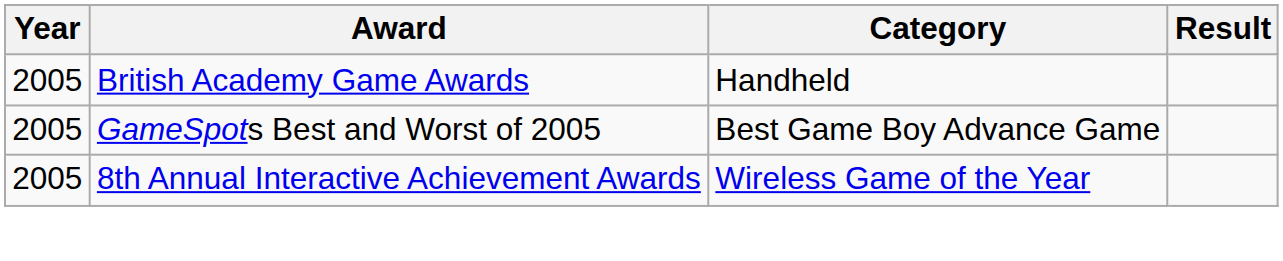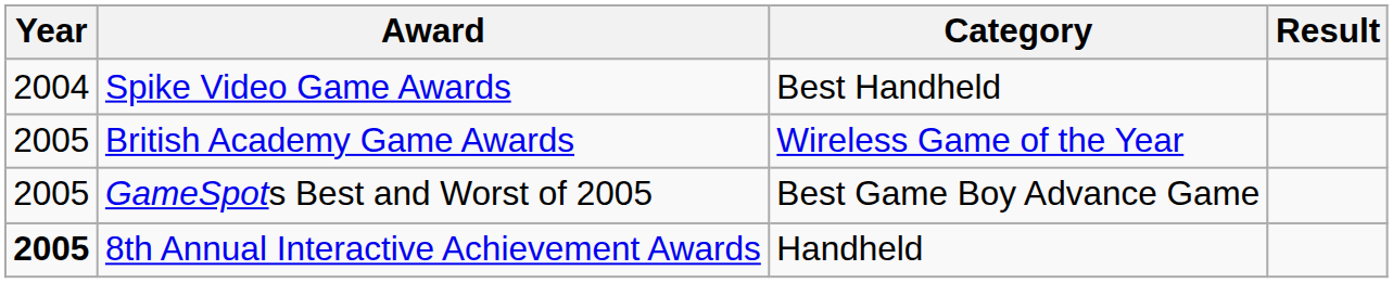 <table class="wikitable sortable">
 <tr>
 <th>Year</th>
 <th>Award</th>
 <th>Category</th>
 <th>Result</th>
 </tr>
 <tr>
+<td style="text-align:center;">2004</td>
+<td><a href='#'>Spike Video Game Awards</a></td>
+<td>Best Handheld</td>
+<td></td>
+</tr>
+<tr>
 <td style="text-align:center;">2005</td>
 <td><a href='#'>British Academy Game Awards</a></td>
-<td>Handheld</td>
+<td><a href='#'>Wireless Game of the Year</a></td>
 <td></td>
 </tr>
 <tr>
 <td style="text-align:center;">2005</td>
 <td><em><a href='#'>GameSpot</a></em>s Best and Worst of 2005</td>
 <td>Best Game Boy Advance Game</td>
 <td></td>
 </tr>
 <tr>
-<td style="text-align:center;">2005</td>
+<td style="text-align:center;"><strong>2005</strong></td>
 <td><a href='#'>8th Annual Interactive Achievement Awards</a></td>
-<td><a href='#'>Wireless Game of the Year</a></td>
+<td>Handheld</td>
 <td></td>
 </tr>
 </table>
